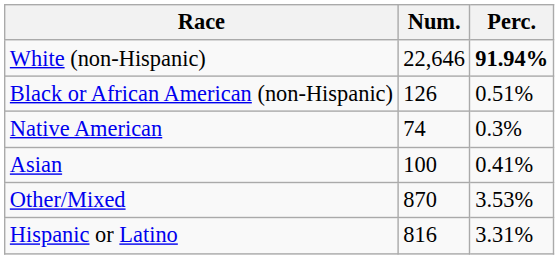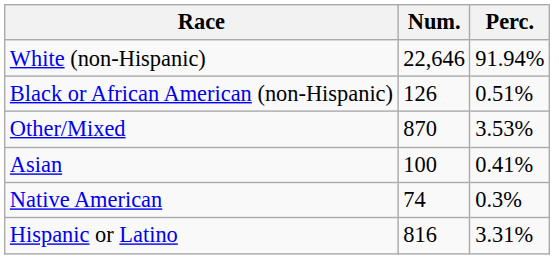 <table class="wikitable">
 <tr>
 <th>Race</th>
 <th>Num.</th>
 <th>Perc.</th>
 </tr>
 <tr>
 <td><a href='#'>White</a> (non-Hispanic)</td>
 <td>22,646</td>
-<td><strong>91.94%</strong></td>
+<td>91.94%</td>
 </tr>
 <tr>
 <td><a href='#'>Black or African American</a> (non-Hispanic)</td>
 <td>126</td>
 <td>0.51%</td>
 </tr>
 <tr>
-<td><a href='#'>Native American</a></td>
-<td>74</td>
-<td>0.3%</td>
+<td><a href='#'>Other/Mixed</a></td>
+<td>870</td>
+<td>3.53%</td>
 </tr>
 <tr>
 <td><a href='#'>Asian</a></td>
 <td>100</td>
 <td>0.41%</td>
 </tr>
 <tr>
-<td><a href='#'>Other/Mixed</a></td>
-<td>870</td>
-<td>3.53%</td>
+<td><a href='#'>Native American</a></td>
+<td>74</td>
+<td>0.3%</td>
 </tr>
 <tr>
 <td><a href='#'>Hispanic</a> or <a href='#'>Latino</a></td>
 <td>816</td>
 <td>3.31%</td>
 </tr>
 </table>
